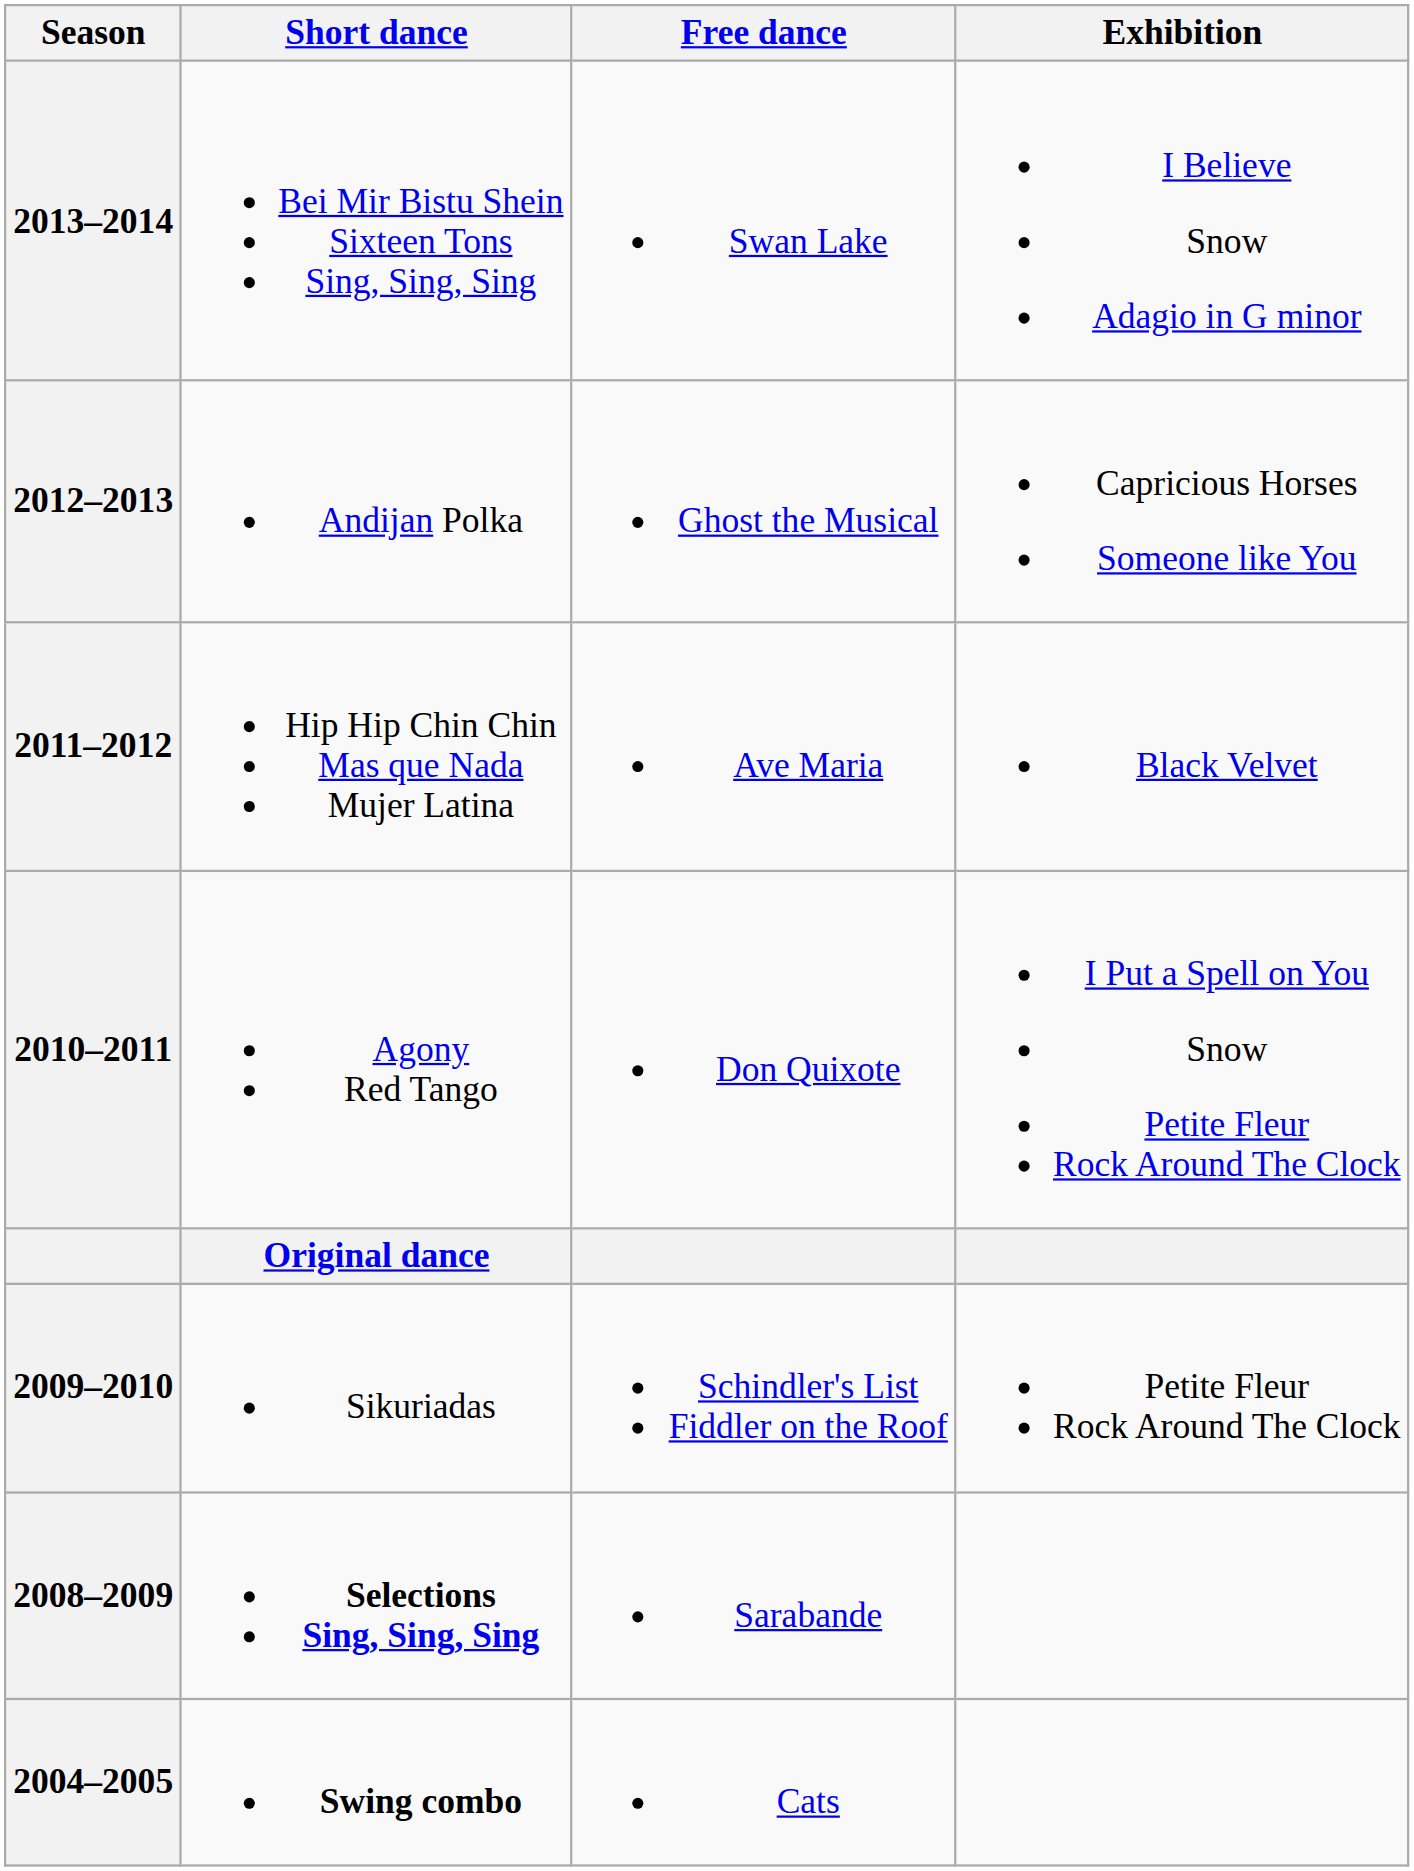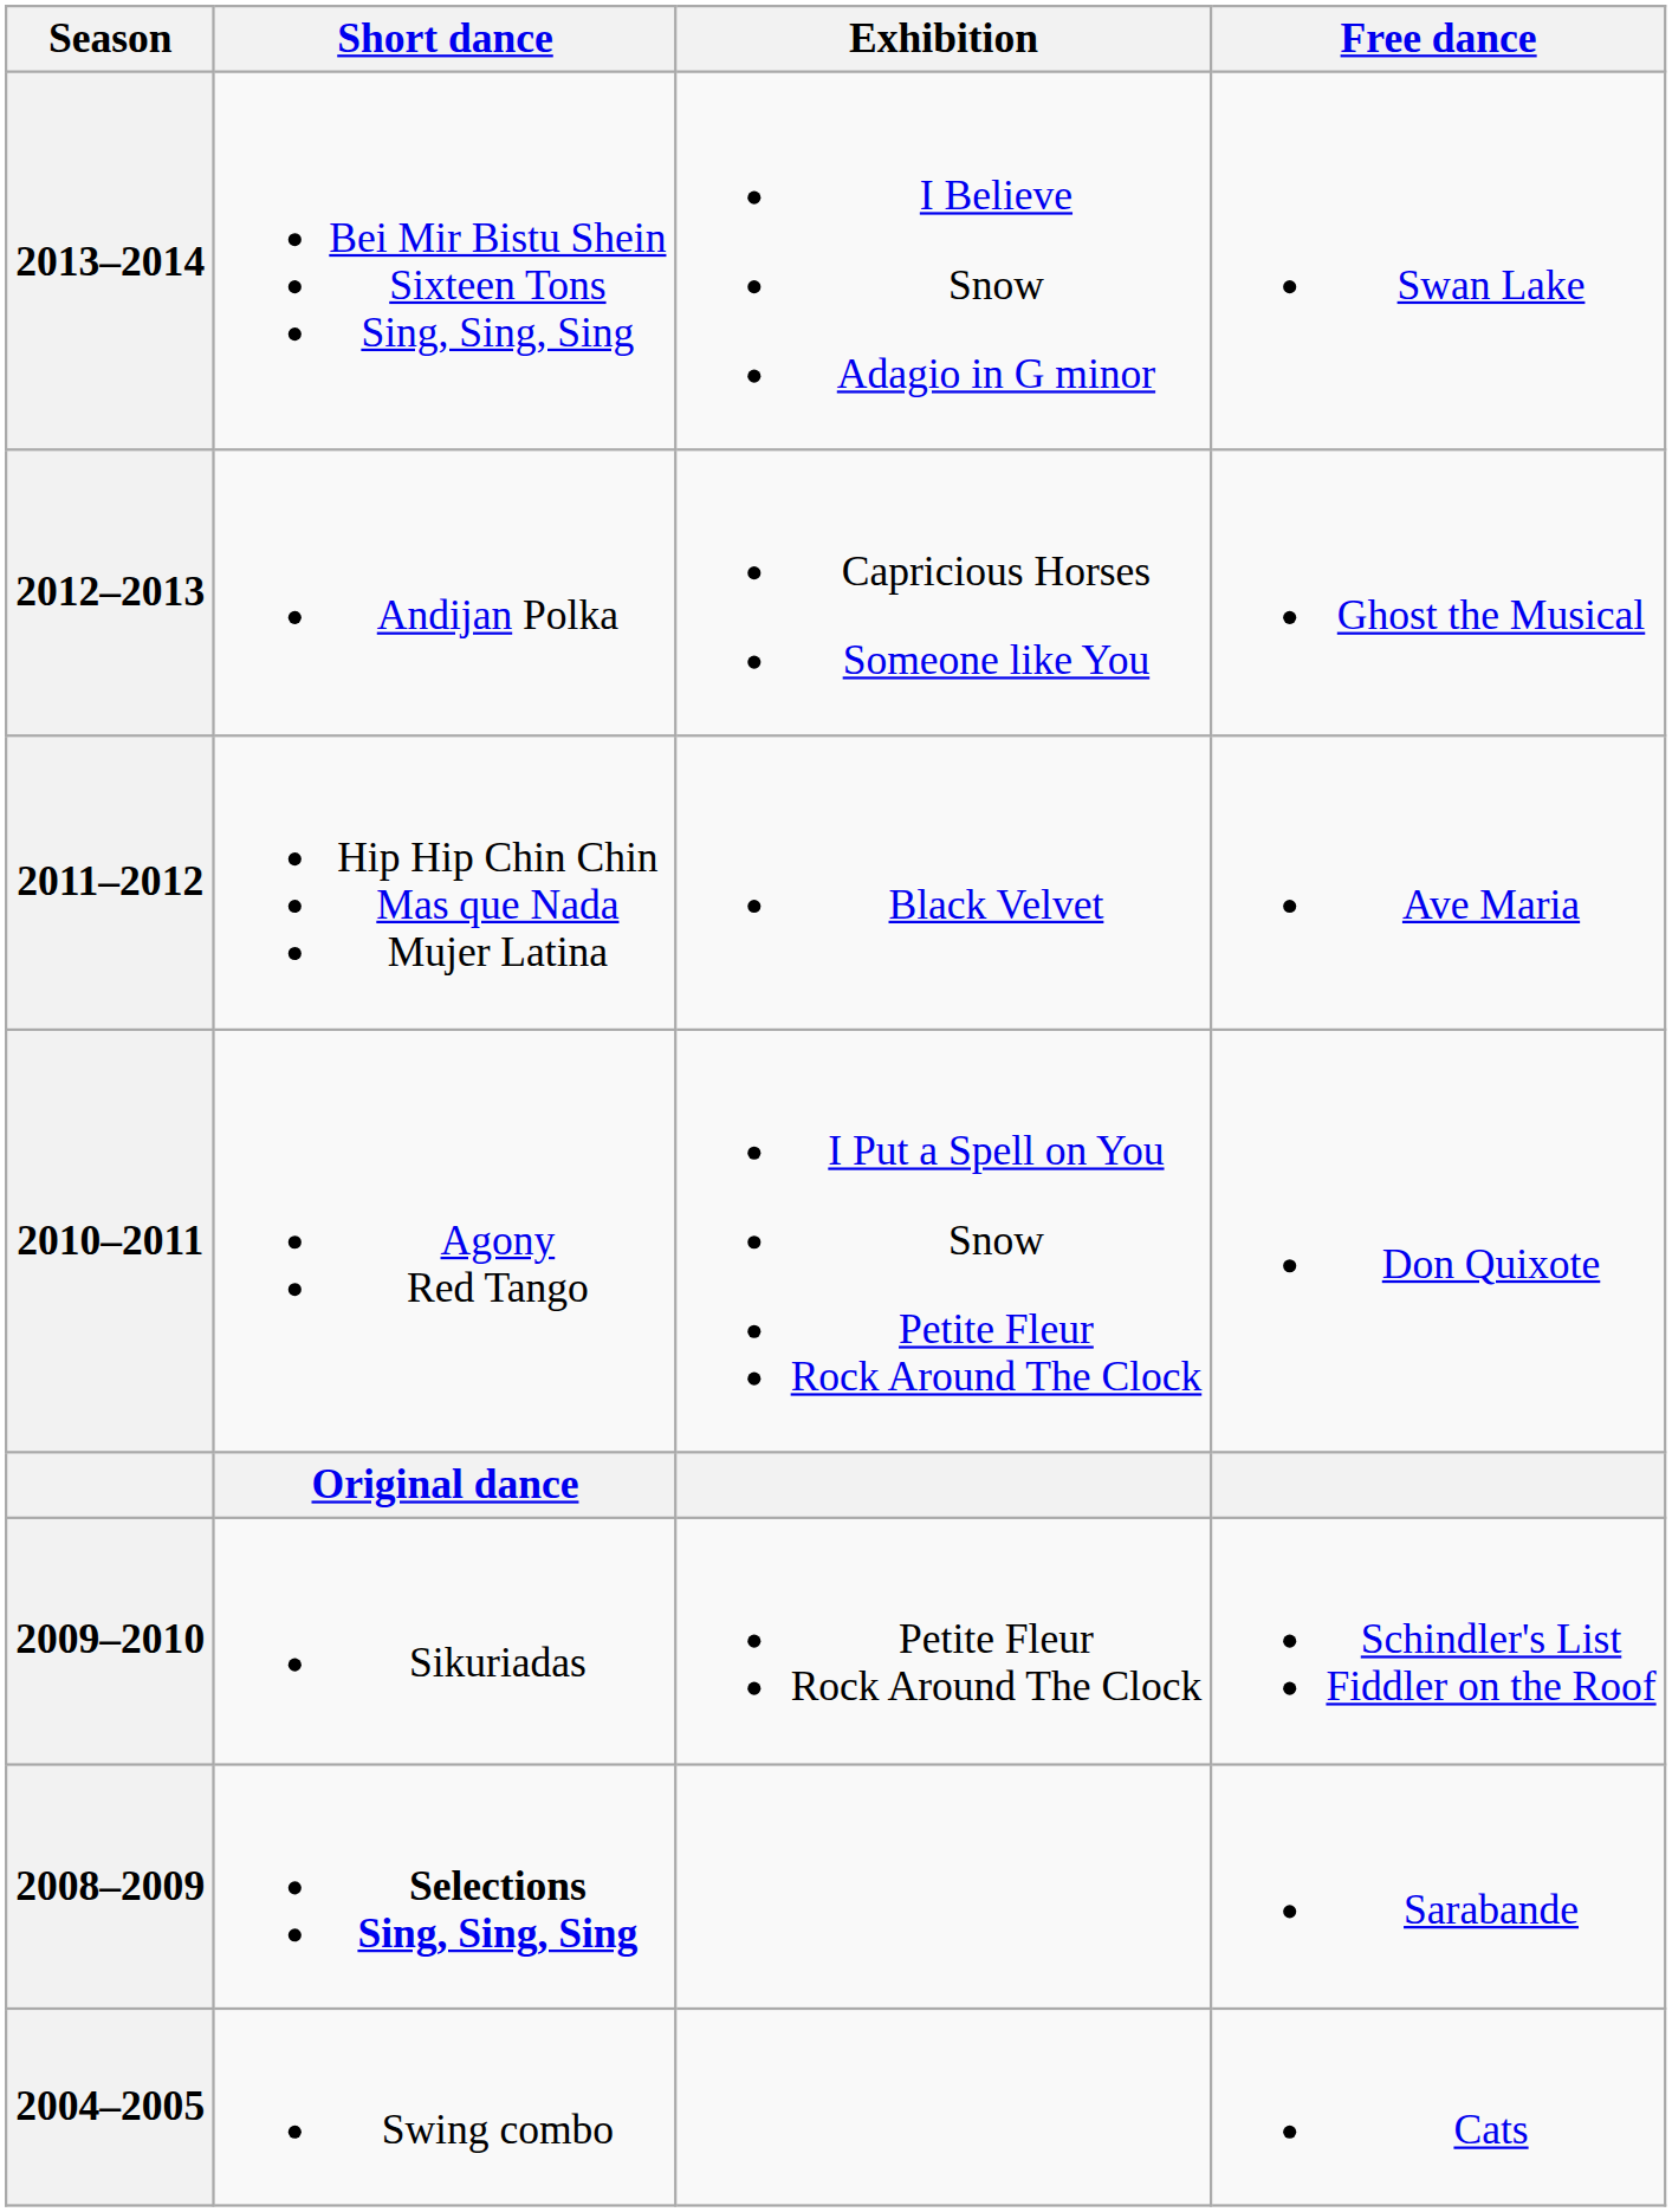 <table class="wikitable" style="text-align:center">
 <tr>
 <th>Season</th>
 <th><a href='#'>Short dance</a></th>
+<th>Exhibition</th>
 <th><a href='#'>Free dance</a></th>
-<th>Exhibition</th>
 </tr>
 <tr>
 <th>2013–2014 <br></th>
 <td><br><ul><li> <a href='#'>Bei Mir Bistu Shein</a> <br></li><li> <a href='#'>Sixteen Tons</a> <br></li><li> <a href='#'>Sing, Sing, Sing</a></li></ul></td>
+<td><br><ul><li><a href='#'>I Believe</a> <br></li></ul><ul><li>Snow <br></li></ul><ul><li><a href='#'>Adagio in G minor</a> <br></li></ul></td>
 <td><br><ul><li><a href='#'>Swan Lake</a> <br></li></ul></td>
-<td><br><ul><li><a href='#'>I Believe</a> <br></li></ul><ul><li>Snow <br></li></ul><ul><li><a href='#'>Adagio in G minor</a> <br></li></ul></td>
 </tr>
 <tr>
 <th>2012–2013 <br></th>
 <td><br><ul><li><a href='#'>Andijan</a> Polka <br></li></ul></td>
+<td><br><ul><li>Capricious Horses <br></li></ul><ul><li><a href='#'>Someone like You</a> <br></li></ul></td>
 <td><br><ul><li><a href='#'>Ghost the Musical</a> <br></li></ul></td>
-<td><br><ul><li>Capricious Horses <br></li></ul><ul><li><a href='#'>Someone like You</a> <br></li></ul></td>
 </tr>
 <tr>
 <th>2011–2012 <br></th>
 <td><br><ul><li>Hip Hip Chin Chin <br></li><li><a href='#'>Mas que Nada</a> <br></li><li>Mujer Latina <br></li></ul></td>
+<td><br><ul><li><a href='#'>Black Velvet</a> <br></li></ul></td>
 <td><br><ul><li><a href='#'>Ave Maria</a> <br></li></ul></td>
-<td><br><ul><li><a href='#'>Black Velvet</a> <br></li></ul></td>
 </tr>
 <tr>
 <th>2010–2011 <br></th>
 <td><br><ul><li> <a href='#'>Agony</a> <br></li><li> Red Tango <br></li></ul></td>
+<td><br><ul><li><a href='#'>I Put a Spell on You</a> <br></li></ul><ul><li>Snow <br></li></ul><ul><li><a href='#'>Petite Fleur</a></li><li><a href='#'>Rock Around The Clock</a></li></ul></td>
 <td><br><ul><li><a href='#'>Don Quixote</a> <br></li></ul></td>
-<td><br><ul><li><a href='#'>I Put a Spell on You</a> <br></li></ul><ul><li>Snow <br></li></ul><ul><li><a href='#'>Petite Fleur</a></li><li><a href='#'>Rock Around The Clock</a></li></ul></td>
 </tr>
 <tr>
 <th></th>
 <th><a href='#'>Original dance</a></th>
 <th></th>
 <th></th>
 </tr>
 <tr>
 <th>2009–2010</th>
 <td><br><ul><li>Sikuriadas <br></li></ul></td>
+<td><br><ul><li>Petite Fleur</li><li>Rock Around The Clock</li></ul></td>
 <td><br><ul><li><a href='#'>Schindler's List</a> <br></li><li><a href='#'>Fiddler on the Roof</a></li></ul></td>
-<td><br><ul><li>Petite Fleur</li><li>Rock Around The Clock</li></ul></td>
 </tr>
 <tr>
 <th>2008–2009</th>
 <td><strong><br><ul><li>Selections</li><li><a href='#'>Sing, Sing, Sing</a> <br></li></ul></strong></td>
+<td></td>
 <td><br><ul><li><a href='#'>Sarabande</a> <br></li></ul></td>
-<td></td>
 </tr>
 <tr>
 <th>2004–2005</th>
-<td><strong><br><ul><li>Swing combo</li></ul></strong></td>
+<td><br><ul><li>Swing combo</li></ul></td>
+<td></td>
 <td><br><ul><li><a href='#'>Cats</a> <br></li></ul></td>
-<td></td>
 </tr>
 </table>
